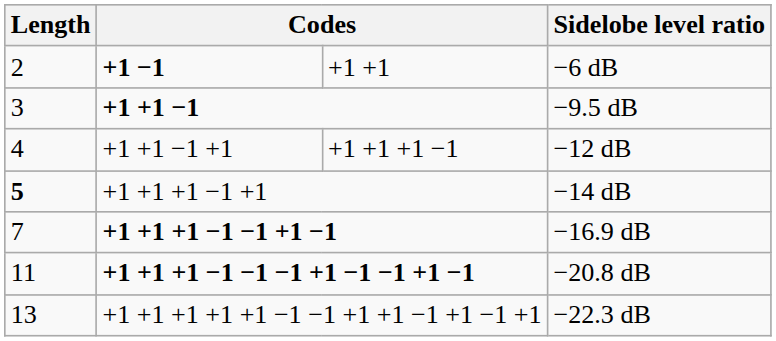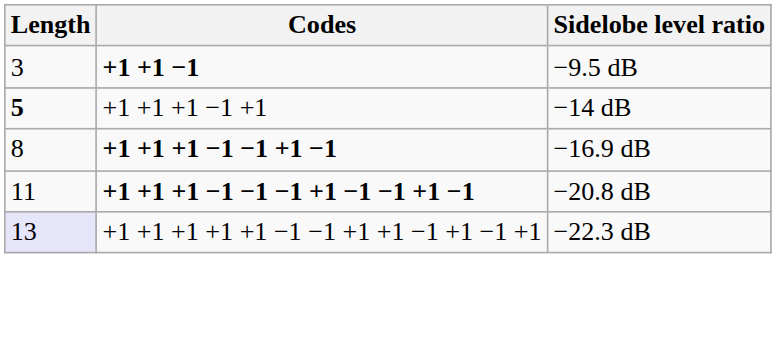 <table class="wikitable">
 <tr>
 <th>Length</th>
 <th colspan="2">Codes</th>
 <th>Sidelobe level ratio</th>
 </tr>
 <tr>
-<td>2</td>
-<td><strong>+1 −1</strong></td>
-<td>+1 +1</td>
-<td>−6 dB</td>
-</tr>
-<tr>
 <td>3</td>
 <td colspan="2"><strong>+1 +1 −1</strong></td>
 <td>−9.5 dB</td>
-</tr>
-<tr>
-<td>4</td>
-<td>+1 +1 −1 +1</td>
-<td>+1 +1 +1 −1</td>
-<td>−12 dB</td>
 </tr>
 <tr>
 <td><strong>5</strong></td>
 <td colspan="2">+1 +1 +1 −1 +1</td>
 <td>−14 dB</td>
 </tr>
 <tr>
-<td>7</td>
+<td>8</td>
 <td colspan="2"><strong>+1 +1 +1 −1 −1 +1 −1</strong></td>
 <td>−16.9 dB</td>
 </tr>
 <tr>
 <td>11</td>
 <td colspan="2"><strong>+1 +1 +1 −1 −1 −1 +1 −1 −1 +1 −1</strong></td>
 <td>−20.8 dB</td>
 </tr>
 <tr>
-<td>13</td>
+<td style="background: lavender;">13</td>
 <td colspan="2">+1 +1 +1 +1 +1 −1 −1 +1 +1 −1 +1 −1 +1</td>
 <td>−22.3 dB</td>
 </tr>
 </table>
